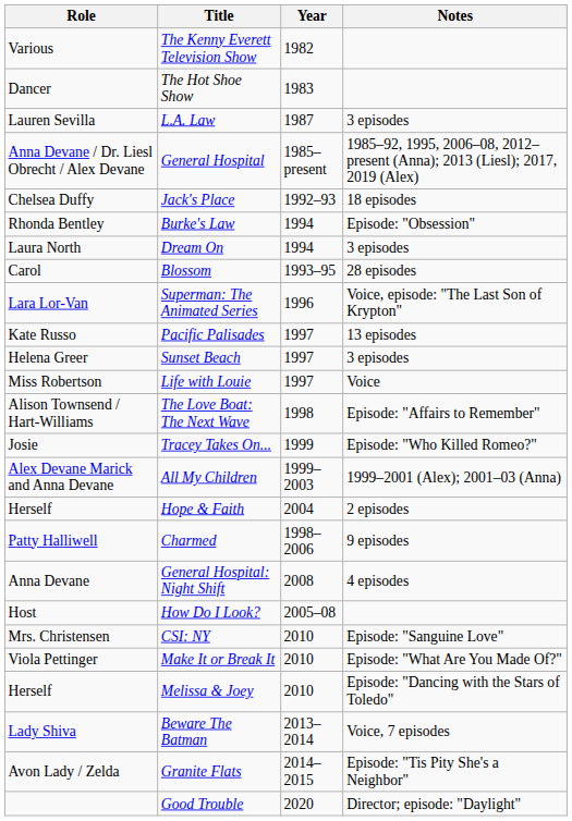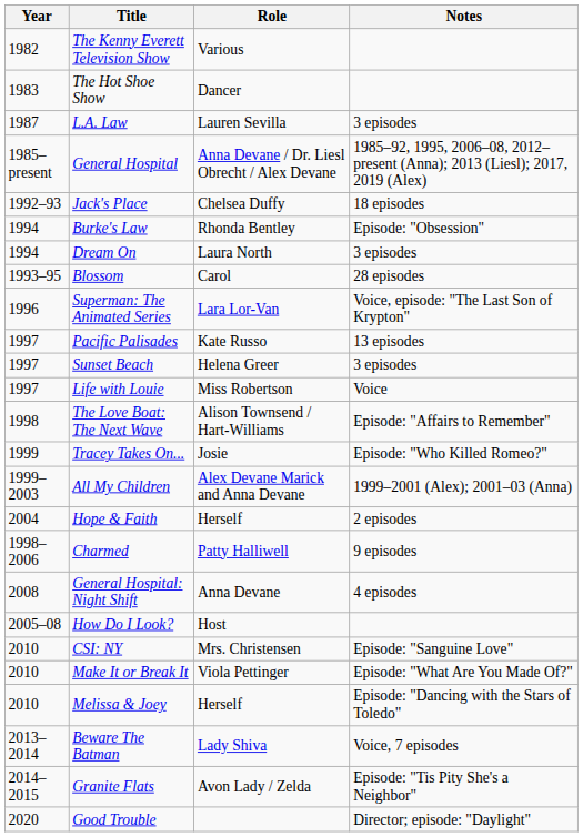 <table class="wikitable sortable">
 <tr>
+<th>Year</th>
+<th>Title</th>
 <th>Role</th>
-<th>Title</th>
-<th>Year</th>
 <th class="unsortable">Notes</th>
 </tr>
 <tr>
+<td>1982</td>
+<td><em><a href='#'>The Kenny Everett Television Show</a></em></td>
 <td>Various</td>
-<td><em><a href='#'>The Kenny Everett Television Show</a></em></td>
-<td>1982</td>
 <td></td>
 </tr>
 <tr>
+<td>1983</td>
+<td><em>The Hot Shoe Show</em></td>
 <td>Dancer</td>
-<td><em>The Hot Shoe Show</em></td>
-<td>1983</td>
 <td></td>
 </tr>
 <tr>
+<td>1987</td>
+<td><em><a href='#'>L.A. Law</a></em></td>
 <td>Lauren Sevilla</td>
-<td><em><a href='#'>L.A. Law</a></em></td>
-<td>1987</td>
 <td>3 episodes</td>
 </tr>
 <tr>
+<td>1985–present</td>
+<td><em><a href='#'>General Hospital</a></em></td>
 <td><a href='#'>Anna Devane</a> / Dr. Liesl Obrecht / Alex Devane</td>
-<td><em><a href='#'>General Hospital</a></em></td>
-<td>1985–present</td>
 <td>1985–92, 1995, 2006–08, 2012–present (Anna); 2013 (Liesl); 2017, 2019 (Alex)</td>
 </tr>
 <tr>
+<td>1992–93</td>
+<td><em><a href='#'>Jack's Place</a></em></td>
 <td>Chelsea Duffy</td>
-<td><em><a href='#'>Jack's Place</a></em></td>
-<td>1992–93</td>
 <td>18 episodes</td>
 </tr>
 <tr>
+<td>1994</td>
+<td><em><a href='#'>Burke's Law</a></em></td>
 <td>Rhonda Bentley</td>
-<td><em><a href='#'>Burke's Law</a></em></td>
-<td>1994</td>
 <td>Episode: "Obsession"</td>
 </tr>
 <tr>
+<td>1994</td>
+<td><em><a href='#'>Dream On</a></em></td>
 <td>Laura North</td>
-<td><em><a href='#'>Dream On</a></em></td>
-<td>1994</td>
 <td>3 episodes</td>
 </tr>
 <tr>
+<td>1993–95</td>
+<td><em><a href='#'>Blossom</a></em></td>
 <td>Carol</td>
-<td><em><a href='#'>Blossom</a></em></td>
-<td>1993–95</td>
 <td>28 episodes</td>
 </tr>
 <tr>
+<td>1996</td>
+<td><em><a href='#'>Superman: The Animated Series</a></em></td>
 <td><a href='#'>Lara Lor-Van</a></td>
-<td><em><a href='#'>Superman: The Animated Series</a></em></td>
-<td>1996</td>
 <td>Voice, episode: "The Last Son of Krypton"</td>
 </tr>
 <tr>
+<td>1997</td>
+<td><em><a href='#'>Pacific Palisades</a></em></td>
 <td>Kate Russo</td>
-<td><em><a href='#'>Pacific Palisades</a></em></td>
-<td>1997</td>
 <td>13 episodes</td>
 </tr>
 <tr>
+<td>1997</td>
+<td><em><a href='#'>Sunset Beach</a></em></td>
 <td>Helena Greer</td>
-<td><em><a href='#'>Sunset Beach</a></em></td>
-<td>1997</td>
 <td>3 episodes</td>
 </tr>
 <tr>
+<td>1997</td>
+<td><em><a href='#'>Life with Louie</a></em></td>
 <td>Miss Robertson</td>
-<td><em><a href='#'>Life with Louie</a></em></td>
-<td>1997</td>
 <td>Voice</td>
 </tr>
 <tr>
+<td>1998</td>
+<td><em><a href='#'>The Love Boat: The Next Wave</a></em></td>
 <td>Alison Townsend / Hart-Williams</td>
-<td><em><a href='#'>The Love Boat: The Next Wave</a></em></td>
-<td>1998</td>
 <td>Episode: "Affairs to Remember"</td>
 </tr>
 <tr>
+<td>1999</td>
+<td><em><a href='#'>Tracey Takes On...</a></em></td>
 <td>Josie</td>
-<td><em><a href='#'>Tracey Takes On...</a></em></td>
-<td>1999</td>
 <td>Episode: "Who Killed Romeo?"</td>
 </tr>
 <tr>
+<td>1999–2003</td>
+<td><em><a href='#'>All My Children</a></em></td>
 <td><a href='#'>Alex Devane Marick</a> and Anna Devane</td>
-<td><em><a href='#'>All My Children</a></em></td>
-<td>1999–2003</td>
 <td>1999–2001 (Alex); 2001–03 (Anna)</td>
 </tr>
 <tr>
+<td>2004</td>
+<td><em><a href='#'>Hope & Faith</a></em></td>
 <td>Herself</td>
-<td><em><a href='#'>Hope & Faith</a></em></td>
-<td>2004</td>
 <td>2 episodes</td>
 </tr>
 <tr>
+<td>1998–2006</td>
+<td><em><a href='#'>Charmed</a></em></td>
 <td><a href='#'>Patty Halliwell</a></td>
-<td><em><a href='#'>Charmed</a></em></td>
-<td>1998–2006</td>
 <td>9 episodes</td>
 </tr>
 <tr>
+<td>2008</td>
+<td><em><a href='#'>General Hospital: Night Shift</a></em></td>
 <td>Anna Devane</td>
-<td><em><a href='#'>General Hospital: Night Shift</a></em></td>
-<td>2008</td>
 <td>4 episodes</td>
 </tr>
 <tr>
+<td>2005–08</td>
+<td><em><a href='#'>How Do I Look?</a></em></td>
 <td>Host</td>
-<td><em><a href='#'>How Do I Look?</a></em></td>
-<td>2005–08</td>
 <td></td>
 </tr>
 <tr>
+<td>2010</td>
+<td><em><a href='#'>CSI: NY</a></em></td>
 <td>Mrs. Christensen</td>
-<td><em><a href='#'>CSI: NY</a></em></td>
-<td>2010</td>
 <td>Episode: "Sanguine Love"</td>
 </tr>
 <tr>
+<td>2010</td>
+<td><em><a href='#'>Make It or Break It</a></em></td>
 <td>Viola Pettinger</td>
-<td><em><a href='#'>Make It or Break It</a></em></td>
-<td>2010</td>
 <td>Episode: "What Are You Made Of?"</td>
 </tr>
 <tr>
+<td>2010</td>
+<td><em><a href='#'>Melissa & Joey</a></em></td>
 <td>Herself</td>
-<td><em><a href='#'>Melissa & Joey</a></em></td>
-<td>2010</td>
 <td>Episode: "Dancing with the Stars of Toledo"</td>
 </tr>
 <tr>
+<td>2013–2014</td>
+<td><em><a href='#'>Beware The Batman</a></em></td>
 <td><a href='#'>Lady Shiva</a></td>
-<td><em><a href='#'>Beware The Batman</a></em></td>
-<td>2013–2014</td>
 <td>Voice, 7 episodes</td>
 </tr>
 <tr>
+<td>2014–2015</td>
+<td><em><a href='#'>Granite Flats</a></em></td>
 <td>Avon Lady / Zelda</td>
-<td><em><a href='#'>Granite Flats</a></em></td>
-<td>2014–2015</td>
 <td>Episode: "Tis Pity She's a Neighbor"</td>
 </tr>
 <tr>
+<td>2020</td>
+<td><em><a href='#'>Good Trouble</a></em></td>
 <td></td>
-<td><em><a href='#'>Good Trouble</a></em></td>
-<td>2020</td>
 <td>Director; episode: "Daylight"</td>
 </tr>
 </table>
